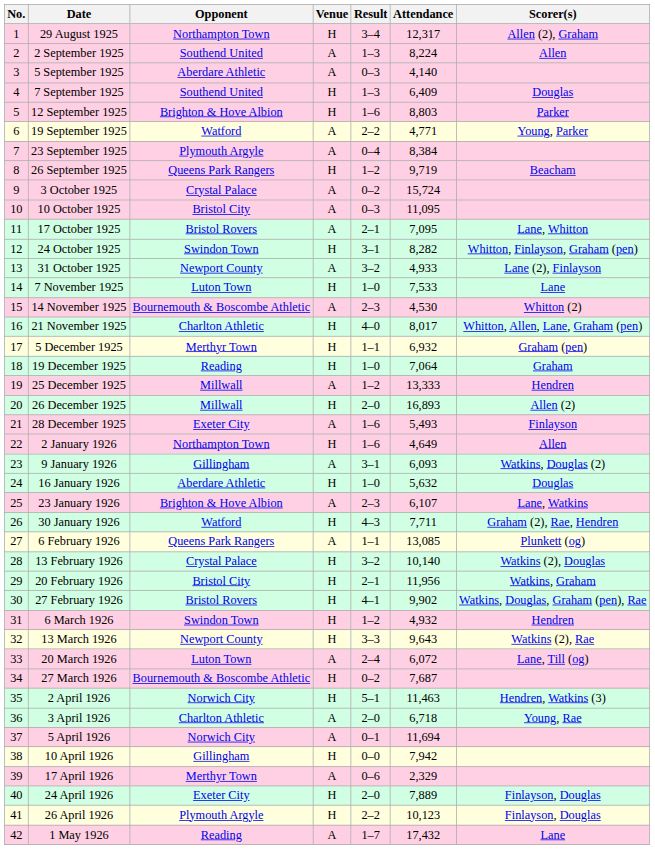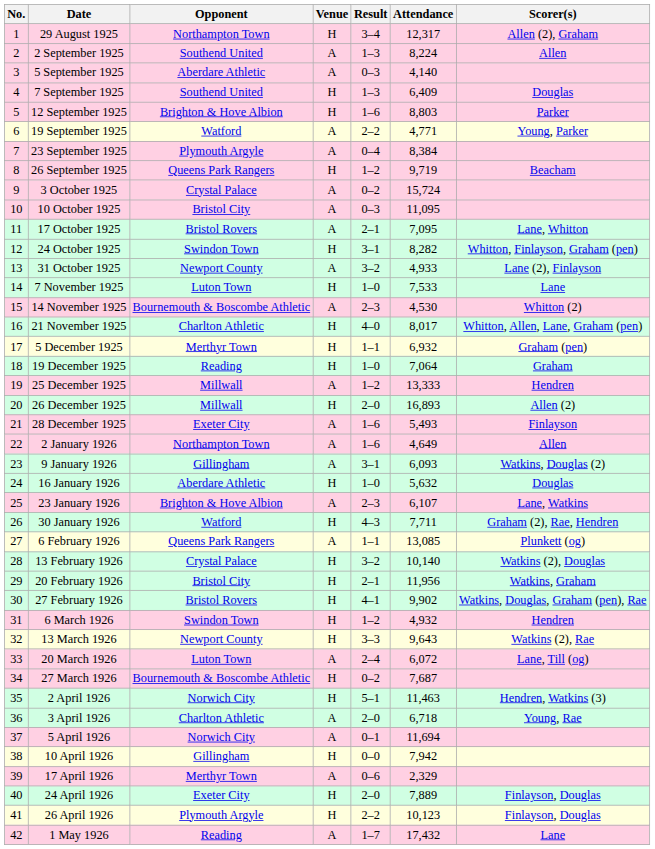 <table class="wikitable sortable" style="text-align:center;">
 <tr>
 <th>No.</th>
 <th>Date</th>
 <th>Opponent</th>
 <th>Venue</th>
 <th>Result</th>
 <th>Attendance</th>
 <th>Scorer(s)</th>
 </tr>
 <tr style="background:#ffd0e3;">
 <td>1</td>
 <td>29 August 1925</td>
 <td><a href='#'>Northampton Town</a></td>
 <td>H</td>
 <td>3–4</td>
 <td>12,317</td>
 <td><a href='#'>Allen</a> (2), <a href='#'>Graham</a></td>
 </tr>
 <tr style="background:#ffd0e3;">
 <td>2</td>
 <td>2 September 1925</td>
 <td><a href='#'>Southend United</a></td>
 <td>A</td>
 <td>1–3</td>
 <td>8,224</td>
 <td><a href='#'>Allen</a></td>
 </tr>
 <tr style="background:#ffd0e3;">
 <td>3</td>
 <td>5 September 1925</td>
 <td><a href='#'>Aberdare Athletic</a></td>
 <td>A</td>
 <td>0–3</td>
 <td>4,140</td>
 <td></td>
 </tr>
 <tr style="background:#ffd0e3;">
 <td>4</td>
 <td>7 September 1925</td>
 <td><a href='#'>Southend United</a></td>
 <td>H</td>
 <td>1–3</td>
 <td>6,409</td>
 <td><a href='#'>Douglas</a></td>
 </tr>
 <tr style="background:#ffd0e3;">
 <td>5</td>
 <td>12 September 1925</td>
 <td><a href='#'>Brighton & Hove Albion</a></td>
 <td>H</td>
 <td>1–6</td>
 <td>8,803</td>
 <td><a href='#'>Parker</a></td>
 </tr>
 <tr style="background:#ffd;">
 <td>6</td>
 <td>19 September 1925</td>
 <td><a href='#'>Watford</a></td>
 <td>A</td>
 <td>2–2</td>
 <td>4,771</td>
 <td><a href='#'>Young</a>, <a href='#'>Parker</a></td>
 </tr>
 <tr style="background:#ffd0e3;">
 <td>7</td>
 <td>23 September 1925</td>
 <td><a href='#'>Plymouth Argyle</a></td>
 <td>A</td>
 <td>0–4</td>
 <td>8,384</td>
 <td></td>
 </tr>
 <tr style="background:#ffd0e3;">
 <td>8</td>
 <td>26 September 1925</td>
 <td><a href='#'>Queens Park Rangers</a></td>
 <td>H</td>
 <td>1–2</td>
 <td>9,719</td>
 <td><a href='#'>Beacham</a></td>
 </tr>
 <tr style="background:#ffd0e3;">
 <td>9</td>
 <td>3 October 1925</td>
 <td><a href='#'>Crystal Palace</a></td>
 <td>A</td>
 <td>0–2</td>
 <td>15,724</td>
 <td></td>
 </tr>
 <tr style="background:#ffd0e3;">
 <td>10</td>
 <td>10 October 1925</td>
 <td><a href='#'>Bristol City</a></td>
 <td>A</td>
 <td>0–3</td>
 <td>11,095</td>
 <td></td>
 </tr>
 <tr style="background:#d0ffe3;">
 <td>11</td>
 <td>17 October 1925</td>
 <td><a href='#'>Bristol Rovers</a></td>
 <td>A</td>
 <td>2–1</td>
 <td>7,095</td>
 <td><a href='#'>Lane</a>, <a href='#'>Whitton</a></td>
 </tr>
 <tr style="background:#d0ffe3;">
 <td>12</td>
 <td>24 October 1925</td>
 <td><a href='#'>Swindon Town</a></td>
 <td>H</td>
 <td>3–1</td>
 <td>8,282</td>
 <td><a href='#'>Whitton</a>, <a href='#'>Finlayson</a>, <a href='#'>Graham</a> (<a href='#'>pen</a>)</td>
 </tr>
 <tr style="background:#d0ffe3;">
 <td>13</td>
 <td>31 October 1925</td>
 <td><a href='#'>Newport County</a></td>
 <td>A</td>
 <td>3–2</td>
 <td>4,933</td>
 <td><a href='#'>Lane</a> (2), <a href='#'>Finlayson</a></td>
 </tr>
 <tr style="background:#d0ffe3;">
 <td>14</td>
 <td>7 November 1925</td>
 <td><a href='#'>Luton Town</a></td>
 <td>H</td>
 <td>1–0</td>
 <td>7,533</td>
 <td><a href='#'>Lane</a></td>
 </tr>
 <tr style="background:#ffd0e3;">
 <td>15</td>
 <td>14 November 1925</td>
 <td><a href='#'>Bournemouth & Boscombe Athletic</a></td>
 <td>A</td>
 <td>2–3</td>
 <td>4,530</td>
 <td><a href='#'>Whitton</a> (2)</td>
 </tr>
 <tr style="background:#d0ffe3;">
 <td>16</td>
 <td>21 November 1925</td>
 <td><a href='#'>Charlton Athletic</a></td>
 <td>H</td>
 <td>4–0</td>
 <td>8,017</td>
 <td><a href='#'>Whitton</a>, <a href='#'>Allen</a>, <a href='#'>Lane</a>, <a href='#'>Graham</a> (<a href='#'>pen</a>)</td>
 </tr>
 <tr style="background:#ffd;">
 <td>17</td>
 <td>5 December 1925</td>
 <td><a href='#'>Merthyr Town</a></td>
 <td>H</td>
 <td>1–1</td>
 <td>6,932</td>
 <td><a href='#'>Graham</a> (<a href='#'>pen</a>)</td>
 </tr>
 <tr style="background:#d0ffe3;">
 <td>18</td>
 <td>19 December 1925</td>
 <td><a href='#'>Reading</a></td>
 <td>H</td>
 <td>1–0</td>
 <td>7,064</td>
 <td><a href='#'>Graham</a></td>
 </tr>
 <tr style="background:#ffd0e3;">
 <td>19</td>
 <td>25 December 1925</td>
 <td><a href='#'>Millwall</a></td>
 <td>A</td>
 <td>1–2</td>
 <td>13,333</td>
 <td><a href='#'>Hendren</a></td>
 </tr>
 <tr style="background:#d0ffe3;">
 <td>20</td>
 <td>26 December 1925</td>
 <td><a href='#'>Millwall</a></td>
 <td>H</td>
 <td>2–0</td>
 <td>16,893</td>
 <td><a href='#'>Allen</a> (2)</td>
 </tr>
 <tr style="background:#ffd0e3;">
 <td>21</td>
 <td>28 December 1925</td>
 <td><a href='#'>Exeter City</a></td>
 <td>A</td>
 <td>1–6</td>
 <td>5,493</td>
 <td><a href='#'>Finlayson</a></td>
 </tr>
 <tr style="background:#ffd0e3;">
 <td>22</td>
 <td>2 January 1926</td>
 <td><a href='#'>Northampton Town</a></td>
-<td>H</td>
+<td>A</td>
 <td>1–6</td>
 <td>4,649</td>
 <td><a href='#'>Allen</a></td>
 </tr>
 <tr style="background:#d0ffe3;">
 <td>23</td>
 <td>9 January 1926</td>
 <td><a href='#'>Gillingham</a></td>
 <td>A</td>
 <td>3–1</td>
 <td>6,093</td>
 <td><a href='#'>Watkins</a>, <a href='#'>Douglas</a> (2)</td>
 </tr>
 <tr style="background:#d0ffe3;">
 <td>24</td>
 <td>16 January 1926</td>
 <td><a href='#'>Aberdare Athletic</a></td>
 <td>H</td>
 <td>1–0</td>
 <td>5,632</td>
 <td><a href='#'>Douglas</a></td>
 </tr>
 <tr style="background:#ffd0e3;">
 <td>25</td>
 <td>23 January 1926</td>
 <td><a href='#'>Brighton & Hove Albion</a></td>
 <td>A</td>
 <td>2–3</td>
 <td>6,107</td>
 <td><a href='#'>Lane</a>, <a href='#'>Watkins</a></td>
 </tr>
 <tr style="background:#d0ffe3;">
 <td>26</td>
 <td>30 January 1926</td>
 <td><a href='#'>Watford</a></td>
 <td>H</td>
 <td>4–3</td>
 <td>7,711</td>
 <td><a href='#'>Graham</a> (2), <a href='#'>Rae</a>, <a href='#'>Hendren</a></td>
 </tr>
 <tr style="background:#ffd;">
 <td>27</td>
 <td>6 February 1926</td>
 <td><a href='#'>Queens Park Rangers</a></td>
 <td>A</td>
 <td>1–1</td>
 <td>13,085</td>
 <td><a href='#'>Plunkett</a> (<a href='#'>og</a>)</td>
 </tr>
 <tr style="background:#d0ffe3;">
 <td>28</td>
 <td>13 February 1926</td>
 <td><a href='#'>Crystal Palace</a></td>
 <td>H</td>
 <td>3–2</td>
 <td>10,140</td>
 <td><a href='#'>Watkins</a> (2), <a href='#'>Douglas</a></td>
 </tr>
 <tr style="background:#d0ffe3;">
 <td>29</td>
 <td>20 February 1926</td>
 <td><a href='#'>Bristol City</a></td>
 <td>H</td>
 <td>2–1</td>
 <td>11,956</td>
 <td><a href='#'>Watkins</a>, <a href='#'>Graham</a></td>
 </tr>
 <tr style="background:#d0ffe3;">
 <td>30</td>
 <td>27 February 1926</td>
 <td><a href='#'>Bristol Rovers</a></td>
 <td>H</td>
 <td>4–1</td>
 <td>9,902</td>
 <td><a href='#'>Watkins</a>, <a href='#'>Douglas</a>, <a href='#'>Graham</a> (<a href='#'>pen</a>), <a href='#'>Rae</a></td>
 </tr>
 <tr style="background:#ffd0e3;">
 <td>31</td>
 <td>6 March 1926</td>
 <td><a href='#'>Swindon Town</a></td>
 <td>H</td>
 <td>1–2</td>
 <td>4,932</td>
 <td><a href='#'>Hendren</a></td>
 </tr>
 <tr style="background:#ffd;">
 <td>32</td>
 <td>13 March 1926</td>
 <td><a href='#'>Newport County</a></td>
 <td>H</td>
 <td>3–3</td>
 <td>9,643</td>
 <td><a href='#'>Watkins</a> (2), <a href='#'>Rae</a></td>
 </tr>
 <tr style="background:#ffd0e3;">
 <td>33</td>
 <td>20 March 1926</td>
 <td><a href='#'>Luton Town</a></td>
 <td>A</td>
 <td>2–4</td>
 <td>6,072</td>
 <td><a href='#'>Lane</a>, <a href='#'>Till</a> (<a href='#'>og</a>)</td>
 </tr>
 <tr style="background:#ffd0e3;">
 <td>34</td>
 <td>27 March 1926</td>
 <td><a href='#'>Bournemouth & Boscombe Athletic</a></td>
 <td>H</td>
 <td>0–2</td>
 <td>7,687</td>
 <td></td>
 </tr>
 <tr style="background:#d0ffe3;">
 <td>35</td>
 <td>2 April 1926</td>
 <td><a href='#'>Norwich City</a></td>
 <td>H</td>
 <td>5–1</td>
 <td>11,463</td>
 <td><a href='#'>Hendren</a>, <a href='#'>Watkins</a> (3)</td>
 </tr>
 <tr style="background:#d0ffe3;">
 <td>36</td>
 <td>3 April 1926</td>
 <td><a href='#'>Charlton Athletic</a></td>
 <td>A</td>
 <td>2–0</td>
 <td>6,718</td>
 <td><a href='#'>Young</a>, <a href='#'>Rae</a></td>
 </tr>
 <tr style="background:#ffd0e3;">
 <td>37</td>
 <td>5 April 1926</td>
 <td><a href='#'>Norwich City</a></td>
 <td>A</td>
 <td>0–1</td>
 <td>11,694</td>
 <td></td>
 </tr>
 <tr style="background:#ffd;">
 <td>38</td>
 <td>10 April 1926</td>
 <td><a href='#'>Gillingham</a></td>
 <td>H</td>
 <td>0–0</td>
 <td>7,942</td>
 <td></td>
 </tr>
 <tr style="background:#ffd0e3;">
 <td>39</td>
 <td>17 April 1926</td>
 <td><a href='#'>Merthyr Town</a></td>
 <td>A</td>
 <td>0–6</td>
 <td>2,329</td>
 <td></td>
 </tr>
 <tr style="background:#d0ffe3;">
 <td>40</td>
 <td>24 April 1926</td>
 <td><a href='#'>Exeter City</a></td>
 <td>H</td>
 <td>2–0</td>
 <td>7,889</td>
 <td><a href='#'>Finlayson</a>, <a href='#'>Douglas</a></td>
 </tr>
 <tr style="background:#ffd;">
 <td>41</td>
 <td>26 April 1926</td>
 <td><a href='#'>Plymouth Argyle</a></td>
 <td>H</td>
 <td>2–2</td>
 <td>10,123</td>
 <td><a href='#'>Finlayson</a>, <a href='#'>Douglas</a></td>
 </tr>
 <tr style="background:#ffd0e3;">
 <td>42</td>
 <td>1 May 1926</td>
 <td><a href='#'>Reading</a></td>
 <td>A</td>
 <td>1–7</td>
 <td>17,432</td>
 <td><a href='#'>Lane</a></td>
 </tr>
 </table>
